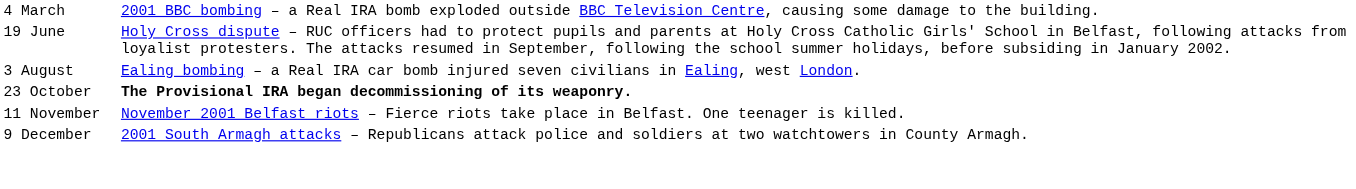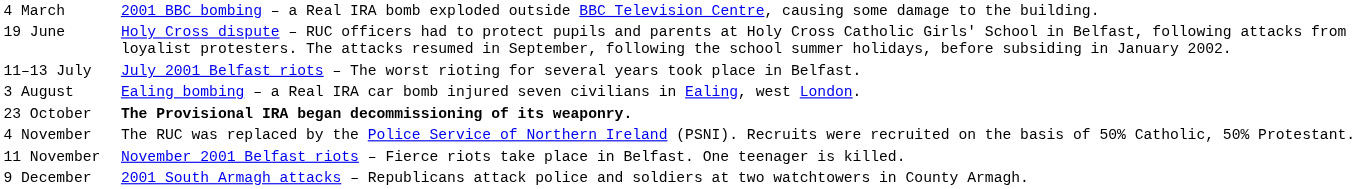 <table width=100%>
 <tr>
 <td style="width:100px; vertical-align:top;">4 March</td>
 <td><a href='#'>2001 BBC bombing</a> – a Real IRA bomb exploded outside <a href='#'>BBC Television Centre</a>, causing some damage to the building.</td>
 </tr>
 <tr>
 <td valign="top">19 June</td>
 <td><a href='#'>Holy Cross dispute</a> – RUC officers had to protect pupils and parents at Holy Cross Catholic Girls' School in Belfast, following attacks from loyalist protesters. The attacks resumed in September, following the school summer holidays, before subsiding in January 2002.</td>
 </tr>
 <tr>
+<td valign="top">11–13 July</td>
+<td><a href='#'>July 2001 Belfast riots</a> – The worst rioting for several years took place in Belfast.</td>
+</tr>
+<tr>
 <td valign="top">3 August</td>
 <td><a href='#'>Ealing bombing</a> – a Real IRA car bomb injured seven civilians in <a href='#'>Ealing</a>, west <a href='#'>London</a>.</td>
 </tr>
 <tr>
 <td valign="top">23 October</td>
 <td><strong>The Provisional IRA began decommissioning of its weaponry.</strong></td>
+</tr>
+<tr>
+<td valign="top">4 November</td>
+<td>The RUC was replaced by the <a href='#'>Police Service of Northern Ireland</a> (PSNI). Recruits were recruited on the basis of 50% Catholic, 50% Protestant.</td>
 </tr>
 <tr>
 <td valign="top">11 November</td>
 <td><a href='#'>November 2001 Belfast riots</a> – Fierce riots take place in Belfast. One teenager is killed.</td>
 </tr>
 <tr>
 <td valign="top">9 December</td>
 <td><a href='#'>2001 South Armagh attacks</a> – Republicans attack police and soldiers at two watchtowers in County Armagh.</td>
 </tr>
 </table>
